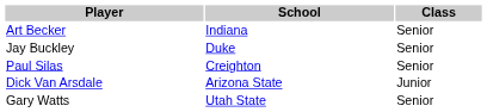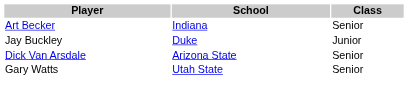 <table style="width:600px" "border:'1' 'solid' 'gray' ">
 <tr>
 <th style="background:#ccc; width:23%;">Player</th>
 <th style="background:#ccc; width:22%;">School</th>
 <th style="background:#ccc; width:10%;">Class</th>
 </tr>
 <tr>
 <td><a href='#'>Art Becker</a></td>
 <td><a href='#'>Indiana</a></td>
 <td>Senior</td>
 </tr>
 <tr>
 <td>Jay Buckley</td>
 <td><a href='#'>Duke</a></td>
-<td>Senior</td>
-</tr>
-<tr>
-<td><a href='#'>Paul Silas</a></td>
-<td><a href='#'>Creighton</a></td>
-<td>Senior</td>
+<td>Junior</td>
 </tr>
 <tr>
 <td><a href='#'>Dick Van Arsdale</a></td>
 <td><a href='#'>Arizona State</a></td>
-<td>Junior</td>
+<td>Senior</td>
 </tr>
 <tr>
 <td>Gary Watts</td>
 <td><a href='#'>Utah State</a></td>
 <td>Senior</td>
 </tr>
 </table>
